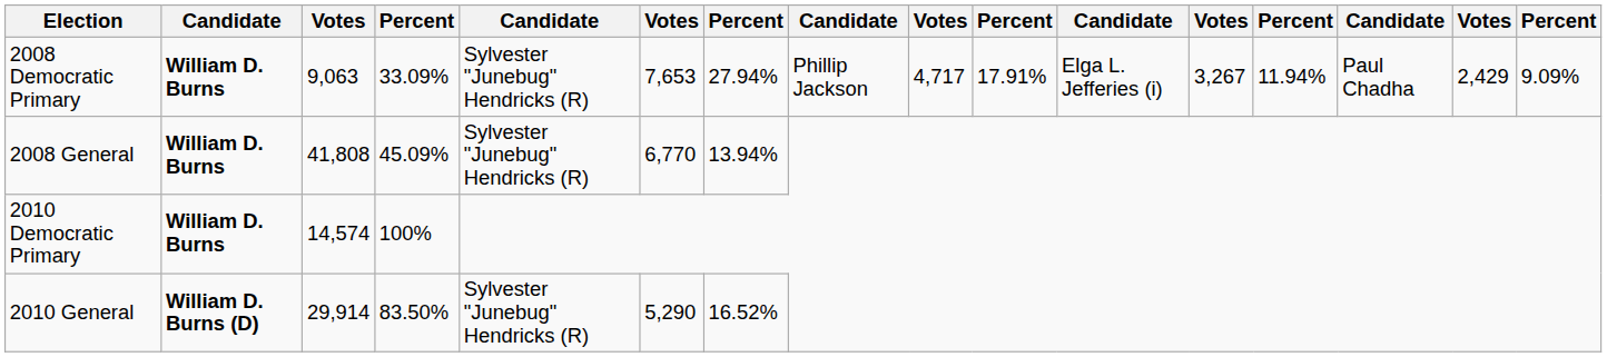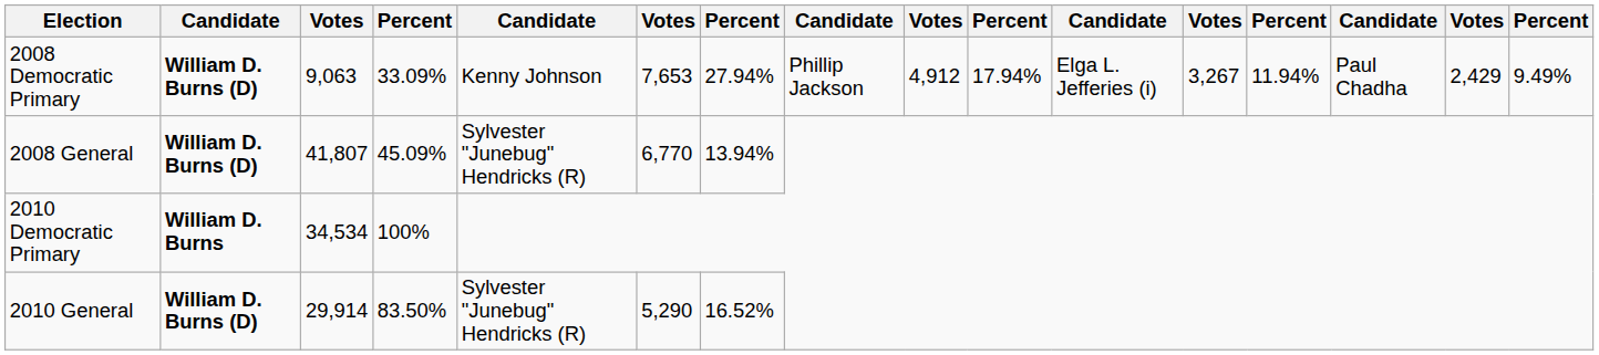 <table class="wikitable">
 <tr>
 <th>Election</th>
 <th>Candidate</th>
 <th>Votes</th>
 <th>Percent</th>
 <th>Candidate</th>
 <th>Votes</th>
 <th>Percent</th>
 <th>Candidate</th>
 <th>Votes</th>
 <th>Percent</th>
 <th>Candidate</th>
 <th>Votes</th>
 <th>Percent</th>
 <th>Candidate</th>
 <th>Votes</th>
 <th>Percent</th>
 </tr>
 <tr>
 <td>2008 Democratic Primary</td>
-<td><strong>William D. Burns</strong></td>
+<td><strong>William D. Burns (D)</strong></td>
 <td>9,063</td>
 <td>33.09%</td>
-<td>Sylvester "Junebug" Hendricks (R)</td>
+<td>Kenny Johnson</td>
 <td>7,653</td>
 <td>27.94%</td>
 <td>Phillip Jackson</td>
-<td>4,717</td>
-<td>17.91%</td>
+<td>4,912</td>
+<td>17.94%</td>
 <td>Elga L. Jefferies (i)</td>
 <td>3,267</td>
 <td>11.94%</td>
 <td>Paul Chadha</td>
 <td>2,429</td>
-<td>9.09%</td>
+<td>9.49%</td>
 </tr>
 <tr>
 <td>2008 General</td>
-<td><strong>William D. Burns</strong></td>
-<td>41,808</td>
+<td><strong>William D. Burns (D)</strong></td>
+<td>41,807</td>
 <td>45.09%</td>
 <td>Sylvester "Junebug" Hendricks (R)</td>
 <td>6,770</td>
 <td>13.94%</td>
 </tr>
 <tr>
 <td>2010 Democratic Primary</td>
 <td><strong>William D. Burns</strong></td>
-<td>14,574</td>
+<td>34,534</td>
 <td>100%</td>
 </tr>
 <tr>
 <td>2010 General</td>
 <td><strong>William D. Burns (D)</strong></td>
 <td>29,914</td>
 <td>83.50%</td>
 <td>Sylvester "Junebug" Hendricks (R)</td>
 <td>5,290</td>
 <td>16.52%</td>
 </tr>
 </table>
